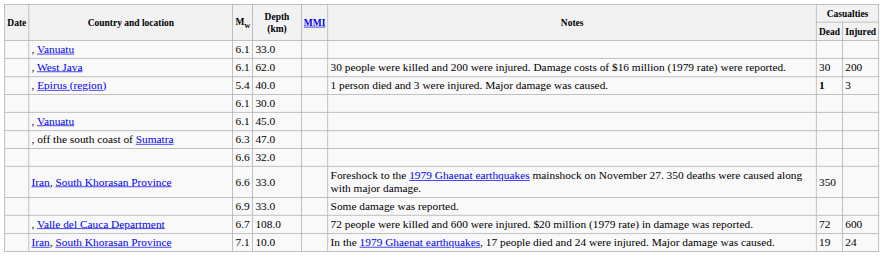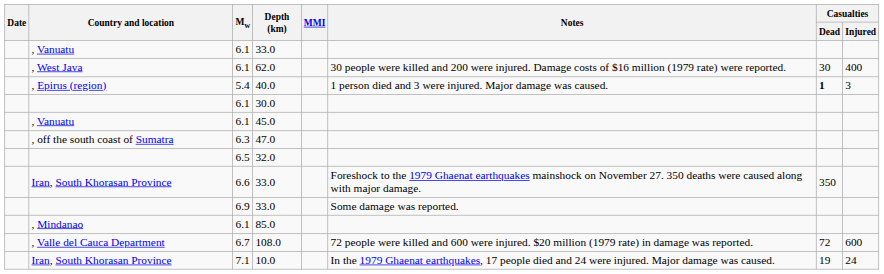 <table class="wikitable sortable" style="border:1px black; margin-left:1em;">
 <tr>
 <th rowspan="2"><small>Date</small></th>
 <th rowspan="2" style="width: 280px"><small>Country and location</small></th>
 <th rowspan="2"><small>M<sub>w</sub></small></th>
 <th rowspan="2"><small>Depth (km)</small></th>
 <th rowspan="2"><small><a href='#'>MMI</a></small></th>
 <th rowspan="2" class="unsortable"><small>Notes</small></th>
 <th colspan="2"><small>Casualties</small></th>
 </tr>
 <tr>
 <th><small>Dead</small></th>
 <th><small>Injured</small></th>
 </tr>
 <tr>
 <td></td>
 <td>, <a href='#'>Vanuatu</a></td>
 <td>6.1</td>
 <td>33.0</td>
 <td></td>
 <td></td>
 <td></td>
 <td></td>
 </tr>
 <tr>
 <td></td>
 <td>, <a href='#'>West Java</a></td>
 <td>6.1</td>
 <td>62.0</td>
 <td></td>
 <td>30 people were killed and 200 were injured. Damage costs of $16 million (1979 rate) were reported.</td>
 <td>30</td>
-<td>200</td>
+<td>400</td>
 </tr>
 <tr>
 <td></td>
 <td>, <a href='#'>Epirus (region)</a></td>
 <td>5.4</td>
 <td>40.0</td>
 <td></td>
 <td>1 person died and 3 were injured. Major damage was caused.</td>
 <td><strong>1</strong></td>
 <td>3</td>
 </tr>
 <tr>
 <td></td>
 <td></td>
 <td>6.1</td>
 <td>30.0</td>
 <td></td>
 <td></td>
 <td></td>
 <td></td>
 </tr>
 <tr>
 <td></td>
 <td>, <a href='#'>Vanuatu</a></td>
 <td>6.1</td>
 <td>45.0</td>
 <td></td>
 <td></td>
 <td></td>
 <td></td>
 </tr>
 <tr>
 <td></td>
 <td>, off the south coast of <a href='#'>Sumatra</a></td>
 <td>6.3</td>
 <td>47.0</td>
 <td></td>
 <td></td>
 <td></td>
 <td></td>
 </tr>
 <tr>
 <td></td>
 <td></td>
-<td>6.6</td>
+<td>6.5</td>
 <td>32.0</td>
 <td></td>
 <td></td>
 <td></td>
 <td></td>
 </tr>
 <tr>
 <td></td>
 <td> <a href='#'>Iran</a>, <a href='#'>South Khorasan Province</a></td>
 <td>6.6</td>
 <td>33.0</td>
 <td></td>
 <td>Foreshock to the <a href='#'>1979 Ghaenat earthquakes</a> mainshock on November 27. 350 deaths were caused along with major damage.</td>
 <td>350</td>
 <td></td>
 </tr>
 <tr>
 <td></td>
 <td></td>
 <td>6.9</td>
 <td>33.0</td>
 <td></td>
 <td>Some damage was reported.</td>
 <td></td>
 <td></td>
 </tr>
 <tr>
 <td></td>
+<td>, <a href='#'>Mindanao</a></td>
+<td>6.1</td>
+<td>85.0</td>
+<td></td>
+<td></td>
+<td></td>
+<td></td>
+</tr>
+<tr>
+<td></td>
 <td>, <a href='#'>Valle del Cauca Department</a></td>
 <td>6.7</td>
 <td>108.0</td>
 <td></td>
 <td>72 people were killed and 600 were injured. $20 million (1979 rate) in damage was reported.</td>
 <td>72</td>
 <td>600</td>
 </tr>
 <tr>
 <td></td>
 <td> <a href='#'>Iran</a>, <a href='#'>South Khorasan Province</a></td>
 <td>7.1</td>
 <td>10.0</td>
 <td></td>
 <td>In the <a href='#'>1979 Ghaenat earthquakes</a>, 17 people died and 24 were injured. Major damage was caused.</td>
 <td>19</td>
 <td>24</td>
 </tr>
 </table>
